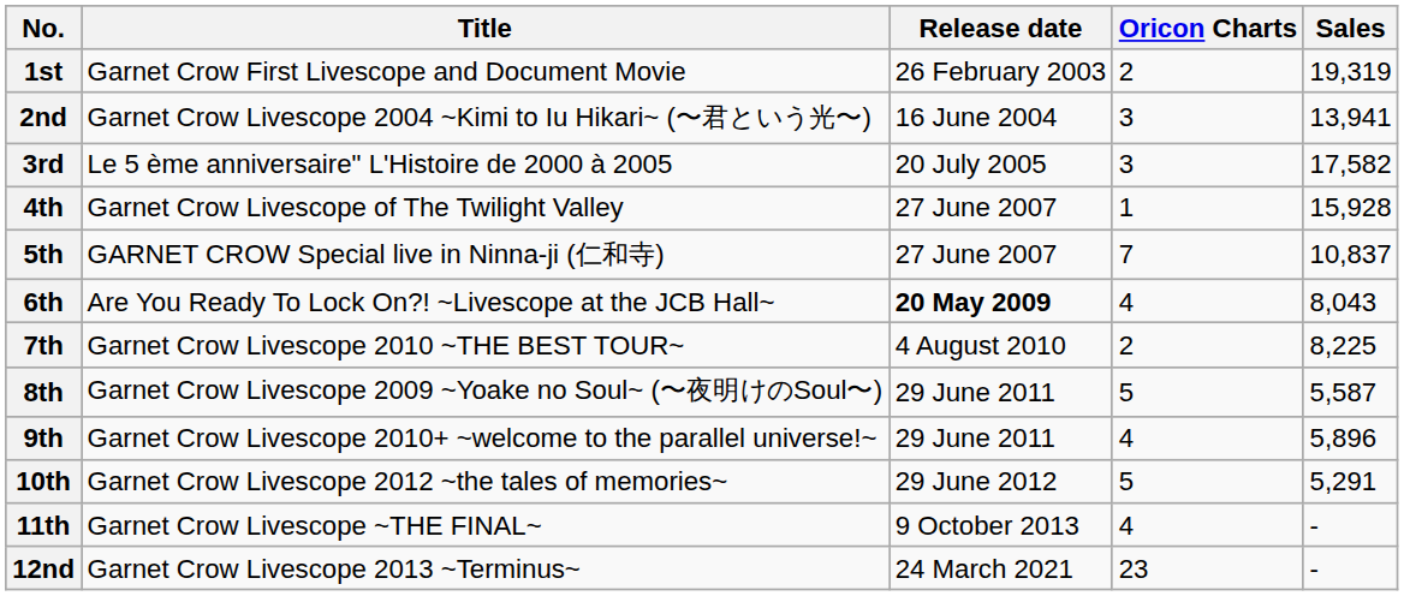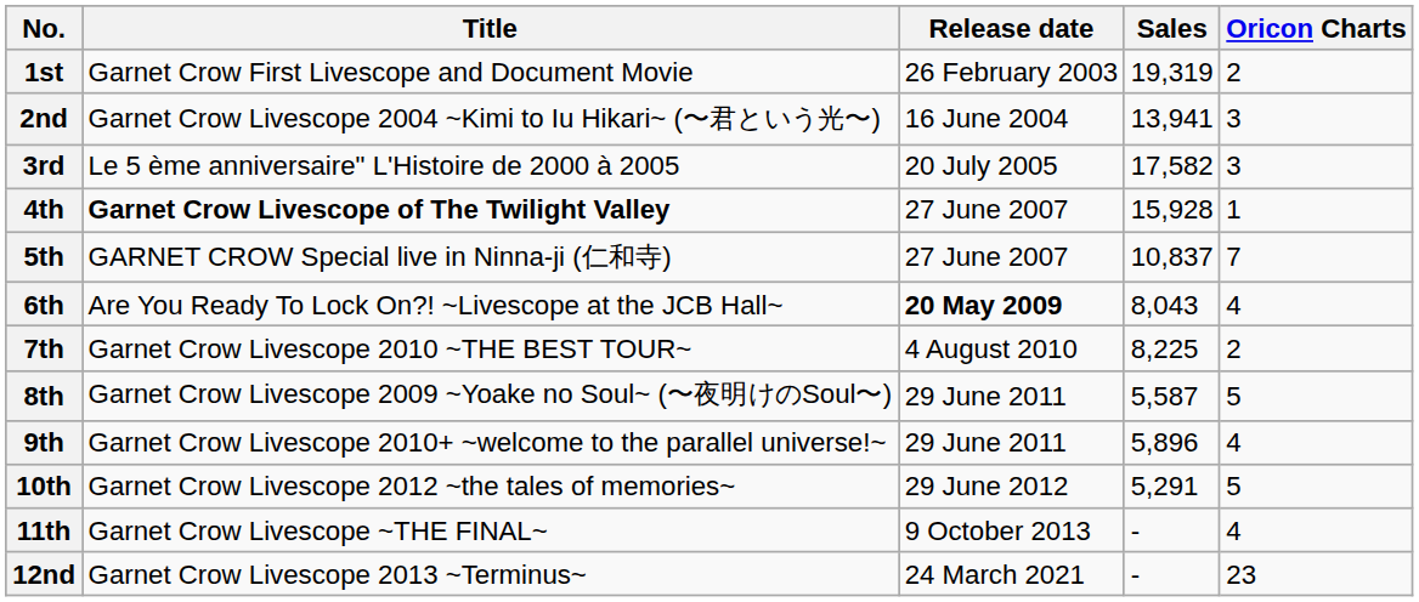 <table class=wikitable style="font-size:small">
 <tr>
 <th>No.</th>
 <th>Title</th>
 <th>Release date</th>
+<th>Sales</th>
 <th><a href='#'>Oricon</a> Charts</th>
-<th>Sales</th>
 </tr>
 <tr>
 <th>1st</th>
 <td>Garnet Crow First Livescope and Document Movie</td>
 <td>26 February 2003</td>
+<td>19,319</td>
 <td>2</td>
-<td>19,319</td>
 </tr>
 <tr>
 <th>2nd</th>
 <td>Garnet Crow Livescope 2004 ~Kimi to Iu Hikari~ (〜君という光〜)</td>
 <td>16 June 2004</td>
+<td>13,941</td>
 <td>3</td>
-<td>13,941</td>
 </tr>
 <tr>
 <th>3rd</th>
 <td>Le 5 ème anniversaire" L'Histoire de 2000 à 2005</td>
 <td>20 July 2005</td>
+<td>17,582</td>
 <td>3</td>
-<td>17,582</td>
 </tr>
 <tr>
 <th>4th</th>
-<td>Garnet Crow Livescope of The Twilight Valley</td>
+<td><strong>Garnet Crow Livescope of The Twilight Valley</strong></td>
 <td>27 June 2007</td>
+<td>15,928</td>
 <td>1</td>
-<td>15,928</td>
 </tr>
 <tr>
 <th>5th</th>
 <td>GARNET CROW Special live in Ninna-ji (仁和寺)</td>
 <td>27 June 2007</td>
+<td>10,837</td>
 <td>7</td>
-<td>10,837</td>
 </tr>
 <tr>
 <th>6th</th>
 <td>Are You Ready To Lock On?! ~Livescope at the JCB Hall~</td>
 <td><strong>20 May 2009</strong></td>
+<td>8,043</td>
 <td>4</td>
-<td>8,043</td>
 </tr>
 <tr>
 <th>7th</th>
 <td>Garnet Crow Livescope 2010 ~THE BEST TOUR~</td>
 <td>4 August 2010</td>
+<td>8,225</td>
 <td>2</td>
-<td>8,225</td>
 </tr>
 <tr>
 <th>8th</th>
 <td>Garnet Crow Livescope 2009 ~Yoake no Soul~ (〜夜明けのSoul〜)</td>
 <td>29 June 2011</td>
+<td>5,587</td>
 <td>5</td>
-<td>5,587</td>
 </tr>
 <tr>
 <th>9th</th>
 <td>Garnet Crow Livescope 2010+ ~welcome to the parallel universe!~</td>
 <td>29 June 2011</td>
+<td>5,896</td>
 <td>4</td>
-<td>5,896</td>
 </tr>
 <tr>
 <th>10th</th>
 <td>Garnet Crow Livescope 2012 ~the tales of memories~</td>
 <td>29 June 2012</td>
+<td>5,291</td>
 <td>5</td>
-<td>5,291</td>
 </tr>
 <tr>
 <th>11th</th>
 <td>Garnet Crow Livescope ~THE FINAL~</td>
 <td>9 October 2013</td>
+<td>-</td>
 <td>4</td>
-<td>-</td>
 </tr>
 <tr>
 <th>12nd</th>
 <td>Garnet Crow Livescope 2013 ~Terminus~</td>
 <td>24 March 2021</td>
+<td>-</td>
 <td>23</td>
-<td>-</td>
 </tr>
 </table>
